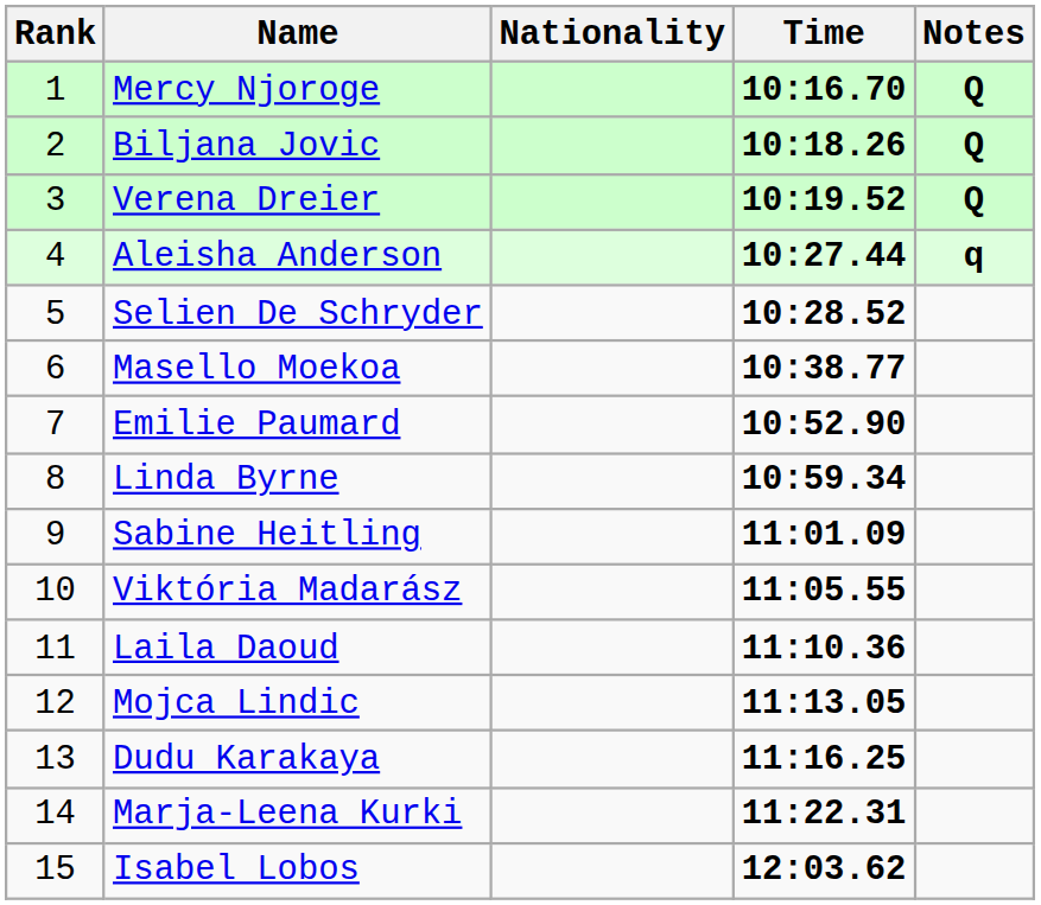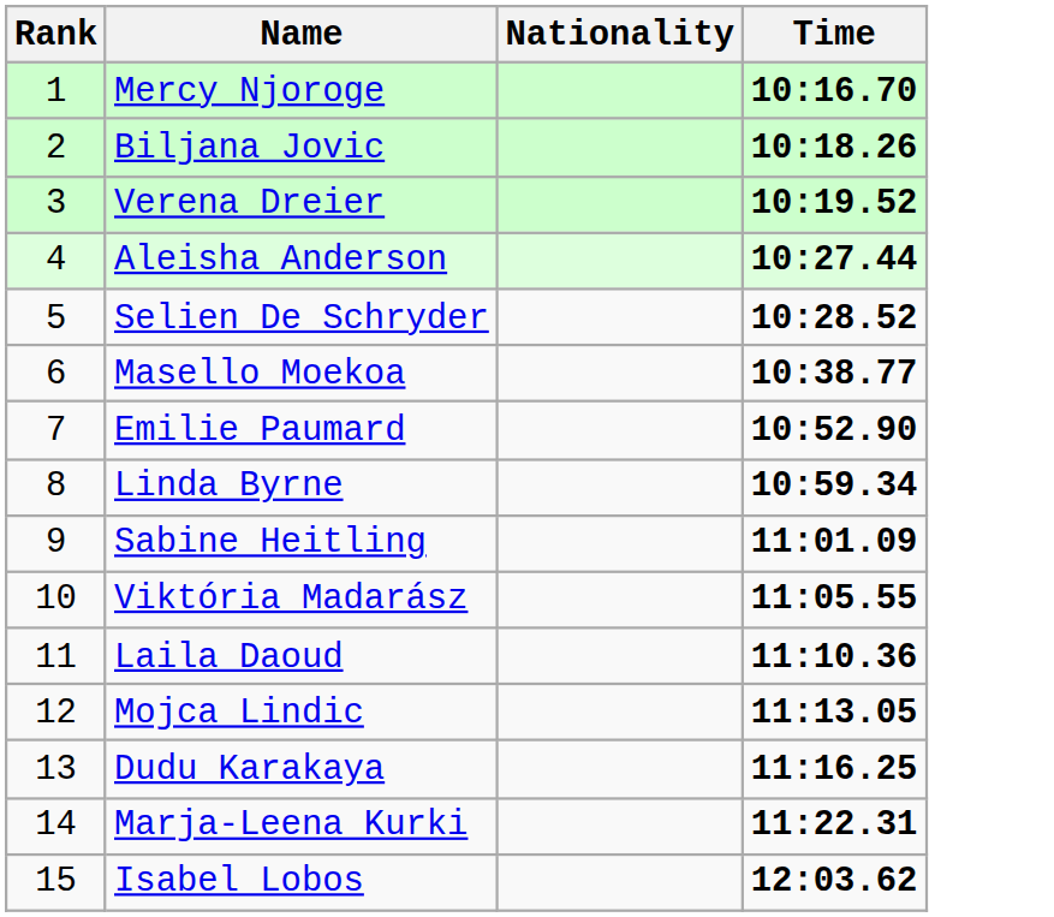 <table class="wikitable sortable" style="text-align:center">
 <tr>
 <th>Rank</th>
 <th>Name</th>
 <th>Nationality</th>
 <th>Time</th>
-<th>Notes</th>
 </tr>
 <tr bgcolor=ccffcc>
 <td>1</td>
 <td align=left><a href='#'>Mercy Njoroge</a></td>
 <td align=left></td>
 <td><strong>10:16.70</strong></td>
-<td><strong>Q</strong></td>
 </tr>
 <tr bgcolor=ccffcc>
 <td>2</td>
 <td align=left><a href='#'>Biljana Jovic</a></td>
 <td align=left></td>
 <td><strong>10:18.26</strong></td>
-<td><strong>Q</strong></td>
 </tr>
 <tr bgcolor=ccffcc>
 <td>3</td>
 <td align=left><a href='#'>Verena Dreier</a></td>
 <td align=left></td>
 <td><strong>10:19.52</strong></td>
-<td><strong>Q</strong></td>
 </tr>
 <tr bgcolor=ddffdd>
 <td>4</td>
 <td align=left><a href='#'>Aleisha Anderson</a></td>
 <td align=left></td>
 <td><strong>10:27.44</strong></td>
-<td><strong>q</strong></td>
 </tr>
 <tr>
 <td>5</td>
 <td align=left><a href='#'>Selien De Schryder</a></td>
 <td align=left></td>
 <td><strong>10:28.52</strong></td>
-<td></td>
 </tr>
 <tr>
 <td>6</td>
 <td align=left><a href='#'>Masello Moekoa</a></td>
 <td align=left></td>
 <td><strong>10:38.77</strong></td>
-<td></td>
 </tr>
 <tr>
 <td>7</td>
 <td align=left><a href='#'>Emilie Paumard</a></td>
 <td align=left></td>
 <td><strong>10:52.90</strong></td>
-<td></td>
 </tr>
 <tr>
 <td>8</td>
 <td align=left><a href='#'>Linda Byrne</a></td>
 <td align=left></td>
 <td><strong>10:59.34</strong></td>
-<td></td>
 </tr>
 <tr>
 <td>9</td>
 <td align=left><a href='#'>Sabine Heitling</a></td>
 <td align=left></td>
 <td><strong>11:01.09</strong></td>
-<td></td>
 </tr>
 <tr>
 <td>10</td>
 <td align=left><a href='#'>Viktória Madarász</a></td>
 <td align=left></td>
 <td><strong>11:05.55</strong></td>
-<td></td>
 </tr>
 <tr>
 <td>11</td>
 <td align=left><a href='#'>Laila Daoud</a></td>
 <td align=left></td>
 <td><strong>11:10.36</strong></td>
-<td></td>
 </tr>
 <tr>
 <td>12</td>
 <td align=left><a href='#'>Mojca Lindic</a></td>
 <td align=left></td>
 <td><strong>11:13.05</strong></td>
-<td></td>
 </tr>
 <tr>
 <td>13</td>
 <td align=left><a href='#'>Dudu Karakaya</a></td>
 <td align=left></td>
 <td><strong>11:16.25</strong></td>
-<td></td>
 </tr>
 <tr>
 <td>14</td>
 <td align=left><a href='#'>Marja-Leena Kurki</a></td>
 <td align=left></td>
 <td><strong>11:22.31</strong></td>
-<td></td>
 </tr>
 <tr>
 <td>15</td>
 <td align=left><a href='#'>Isabel Lobos</a></td>
 <td align=left></td>
 <td><strong>12:03.62</strong></td>
-<td></td>
 </tr>
 </table>
